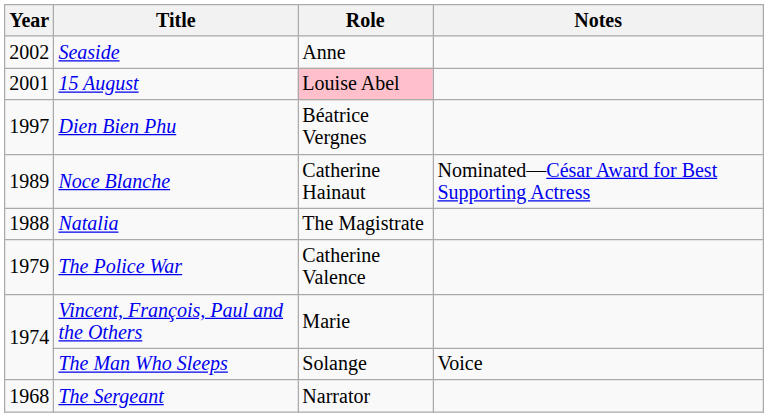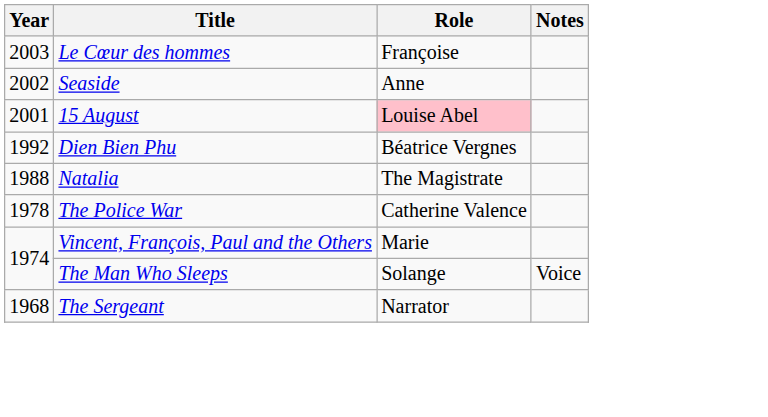 <table class="wikitable sortable">
 <tr>
 <th>Year</th>
 <th>Title</th>
 <th>Role</th>
 <th class="unsortable">Notes</th>
+</tr>
+<tr>
+<td>2003</td>
+<td><em><a href='#'>Le Cœur des hommes</a></em></td>
+<td>Françoise</td>
+<td></td>
 </tr>
 <tr>
 <td>2002</td>
 <td><em><a href='#'>Seaside</a></em></td>
 <td>Anne</td>
 <td></td>
 </tr>
 <tr>
 <td>2001</td>
 <td><em><a href='#'>15 August</a></em></td>
 <td style="background: pink;">Louise Abel</td>
 <td></td>
 </tr>
 <tr>
-<td>1997</td>
+<td>1992</td>
 <td><em><a href='#'>Dien Bien Phu</a></em></td>
 <td>Béatrice Vergnes</td>
 <td></td>
-</tr>
-<tr>
-<td>1989</td>
-<td><em><a href='#'>Noce Blanche</a></em></td>
-<td>Catherine Hainaut</td>
-<td>Nominated—<a href='#'>César Award for Best Supporting Actress</a></td>
 </tr>
 <tr>
 <td>1988</td>
 <td><em><a href='#'>Natalia</a></em></td>
 <td>The Magistrate</td>
 <td></td>
 </tr>
 <tr>
-<td>1979</td>
+<td>1978</td>
 <td><em><a href='#'>The Police War</a></em></td>
 <td>Catherine Valence</td>
 <td></td>
 </tr>
 <tr>
 <td rowspan=2>1974</td>
 <td><em><a href='#'>Vincent, François, Paul and the Others</a></em></td>
 <td>Marie</td>
 <td></td>
 </tr>
 <tr>
 <td><em><a href='#'>The Man Who Sleeps</a></em></td>
 <td>Solange</td>
 <td>Voice</td>
 </tr>
 <tr>
 <td>1968</td>
 <td><em><a href='#'>The Sergeant</a></em></td>
 <td>Narrator</td>
 <td></td>
 </tr>
 </table>
